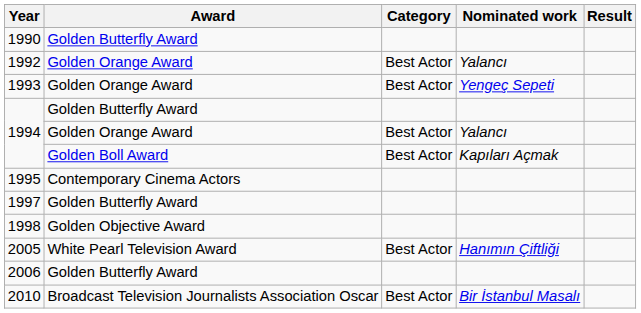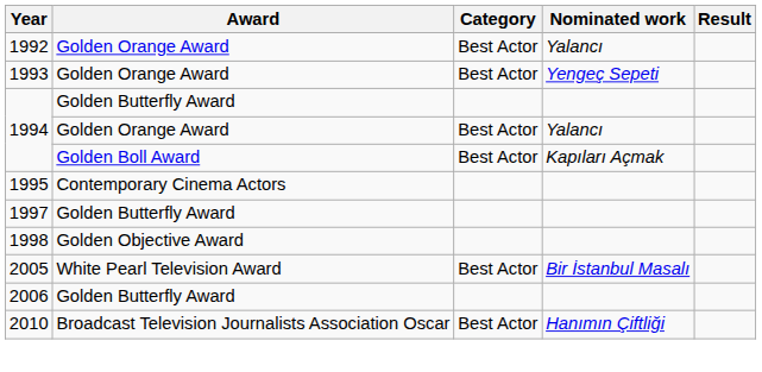 <table class="wikitable sortable">
 <tr>
 <th>Year</th>
 <th>Award</th>
 <th>Category</th>
 <th>Nominated work</th>
 <th>Result</th>
-</tr>
-<tr>
-<td>1990</td>
-<td><a href='#'>Golden Butterfly Award</a></td>
-<td></td>
-<td></td>
-<td></td>
 </tr>
 <tr>
 <td>1992</td>
 <td><a href='#'>Golden Orange Award</a></td>
 <td>Best Actor</td>
 <td><em>Yalancı</em></td>
 <td></td>
 </tr>
 <tr>
 <td>1993</td>
 <td>Golden Orange Award</td>
 <td>Best Actor</td>
 <td><em><a href='#'>Yengeç Sepeti</a></em></td>
 <td></td>
 </tr>
 <tr>
 <td rowspan=3>1994</td>
 <td>Golden Butterfly Award</td>
 <td></td>
 <td></td>
 <td></td>
 </tr>
 <tr>
 <td>Golden Orange Award</td>
 <td>Best Actor</td>
 <td><em>Yalancı</em></td>
 <td></td>
 </tr>
 <tr>
 <td><a href='#'>Golden Boll Award</a></td>
 <td>Best Actor</td>
 <td><em>Kapıları Açmak</em></td>
 <td></td>
 </tr>
 <tr>
 <td>1995</td>
 <td>Contemporary Cinema Actors</td>
 <td></td>
 <td></td>
 <td></td>
 </tr>
 <tr>
 <td>1997</td>
 <td>Golden Butterfly Award</td>
 <td></td>
 <td></td>
 <td></td>
 </tr>
 <tr>
 <td>1998</td>
 <td>Golden Objective Award</td>
 <td></td>
 <td></td>
 <td></td>
 </tr>
 <tr>
 <td>2005</td>
 <td>White Pearl Television Award</td>
 <td>Best Actor</td>
-<td><em><a href='#'>Hanımın Çiftliği</a></em></td>
+<td><em><a href='#'>Bir İstanbul Masalı</a></em></td>
 <td></td>
 </tr>
 <tr>
 <td>2006</td>
 <td>Golden Butterfly Award</td>
 <td></td>
 <td></td>
 <td></td>
 </tr>
 <tr>
 <td>2010</td>
 <td>Broadcast Television Journalists Association Oscar</td>
 <td>Best Actor</td>
-<td><em><a href='#'>Bir İstanbul Masalı</a></em></td>
+<td><em><a href='#'>Hanımın Çiftliği</a></em></td>
 <td></td>
 </tr>
 </table>
